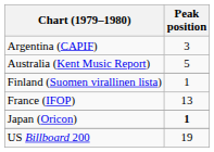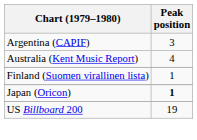 <table class="wikitable sortable">
 <tr>
 <th>Chart (1979–1980)</th>
 <th>Peak<br>position</th>
 </tr>
 <tr>
 <td>Argentina (<a href='#'>CAPIF</a>)</td>
 <td align="center">3</td>
 </tr>
 <tr>
 <td>Australia (<a href='#'>Kent Music Report</a>)</td>
-<td align="center">5</td>
+<td align="center">4</td>
 </tr>
 <tr>
 </tr>
 <tr>
 </tr>
 <tr>
 </tr>
 <tr>
 <td>Finland (<a href='#'>Suomen virallinen lista</a>)</td>
 <td align="center">1</td>
-</tr>
-<tr>
-<td>France (<a href='#'>IFOP</a>)</td>
-<td align="center">13</td>
 </tr>
 <tr>
 </tr>
 <tr>
 <td>Japan (<a href='#'>Oricon</a>)</td>
 <td align="center"><strong>1</strong></td>
 </tr>
 <tr>
 </tr>
 <tr>
 </tr>
 <tr>
 </tr>
 <tr>
 </tr>
 <tr>
 <td>US <a href='#'><em>Billboard</em> 200</a></td>
 <td align="center">19</td>
 </tr>
 </table>
